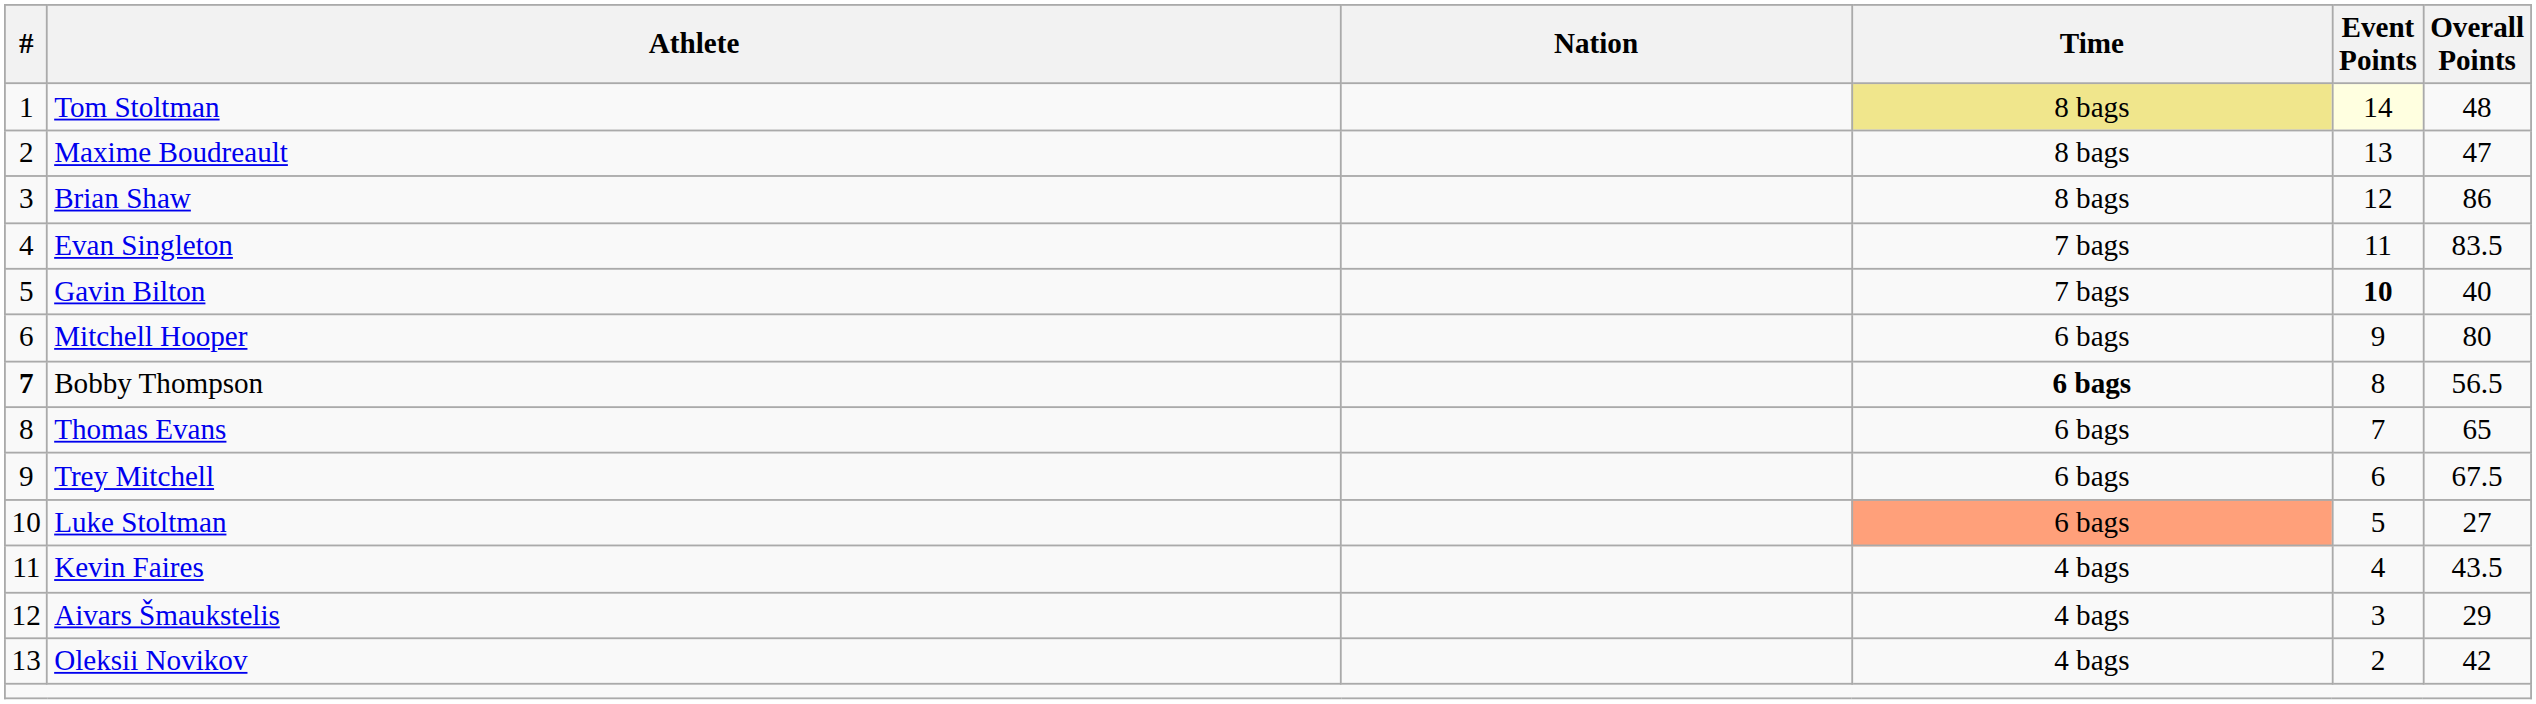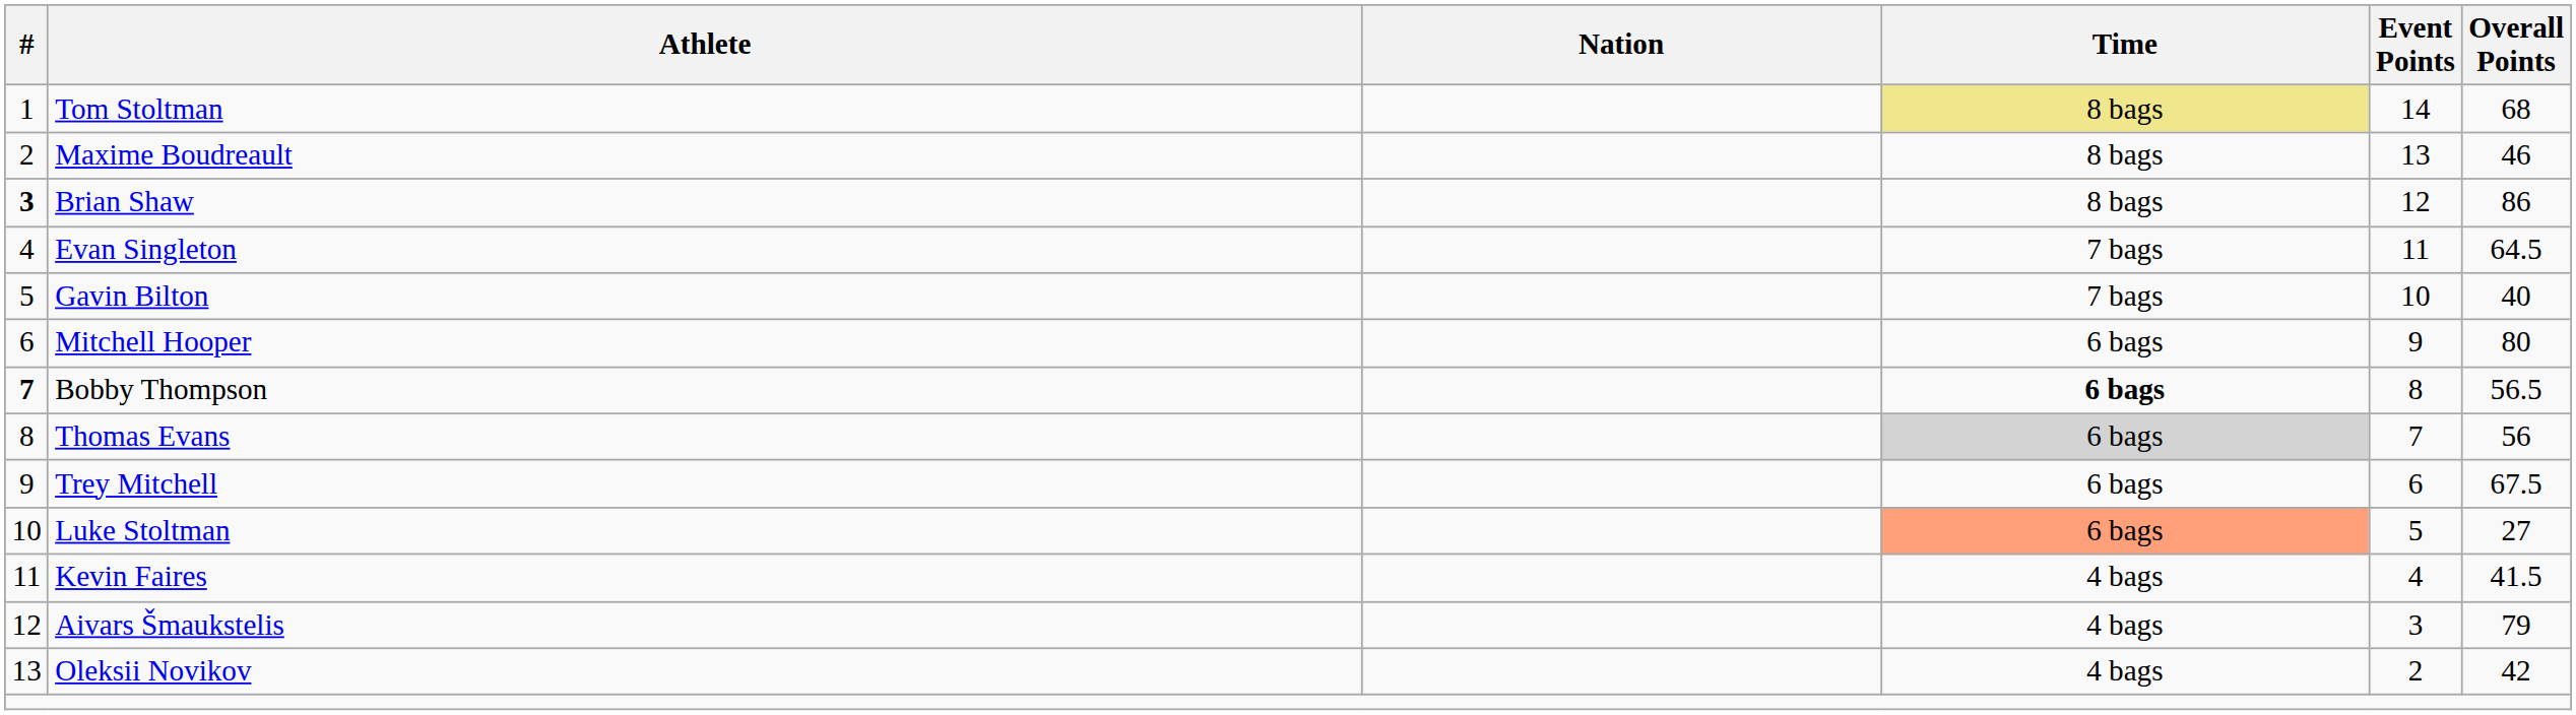 <table class="wikitable sortable" style="text-align:center;width: 70%;">
 <tr>
 <th scope="col" style="width: 10px;">#</th>
 <th scope="col">Athlete</th>
 <th scope="col">Nation</th>
 <th scope="col">Time</th>
 <th scope="col" style="width: 10px;">Event Points</th>
 <th scope="col" style="width: 10px;">Overall Points</th>
 </tr>
 <tr>
 <td>1</td>
 <td align=left><a href='#'>Tom Stoltman</a></td>
 <td align=left></td>
 <td style="background: khaki;">8 bags</td>
-<td style="background: lightyellow;">14</td>
-<td>48</td>
+<td>14</td>
+<td>68</td>
 </tr>
 <tr>
 <td>2</td>
 <td align=left><a href='#'>Maxime Boudreault</a></td>
 <td align=left></td>
 <td>8 bags</td>
 <td>13</td>
-<td>47</td>
+<td>46</td>
 </tr>
 <tr>
-<td>3</td>
+<td><strong>3</strong></td>
 <td align=left><a href='#'>Brian Shaw</a></td>
 <td align=left></td>
 <td>8 bags</td>
 <td>12</td>
 <td>86</td>
 </tr>
 <tr>
 <td>4</td>
 <td align=left><a href='#'>Evan Singleton</a></td>
 <td align=left></td>
 <td>7 bags</td>
 <td>11</td>
-<td>83.5</td>
+<td>64.5</td>
 </tr>
 <tr>
 <td>5</td>
 <td align=left><a href='#'>Gavin Bilton</a></td>
 <td align=left></td>
 <td>7 bags</td>
-<td><strong>10</strong></td>
+<td>10</td>
 <td>40</td>
 </tr>
 <tr>
 <td>6</td>
 <td align=left><a href='#'>Mitchell Hooper</a></td>
 <td align=left></td>
 <td>6 bags</td>
 <td>9</td>
 <td>80</td>
 </tr>
 <tr>
 <td><strong>7</strong></td>
 <td align=left>Bobby Thompson</td>
 <td align=left></td>
 <td><strong>6 bags</strong></td>
 <td>8</td>
 <td>56.5</td>
 </tr>
 <tr>
 <td>8</td>
 <td align=left><a href='#'>Thomas Evans</a></td>
 <td align=left></td>
-<td>6 bags</td>
+<td style="background: lightgrey;">6 bags</td>
 <td>7</td>
-<td>65</td>
+<td>56</td>
 </tr>
 <tr>
 <td>9</td>
 <td align=left><a href='#'>Trey Mitchell</a></td>
 <td align=left></td>
 <td>6 bags</td>
 <td>6</td>
 <td>67.5</td>
 </tr>
 <tr>
 <td>10</td>
 <td align=left><a href='#'>Luke Stoltman</a></td>
 <td align=left></td>
 <td style="background: lightsalmon;">6 bags</td>
 <td>5</td>
 <td>27</td>
 </tr>
 <tr>
 <td>11</td>
 <td align=left><a href='#'>Kevin Faires</a></td>
 <td align=left></td>
 <td>4 bags</td>
 <td>4</td>
-<td>43.5</td>
+<td>41.5</td>
 </tr>
 <tr>
 <td>12</td>
 <td align=left><a href='#'>Aivars Šmaukstelis</a></td>
 <td align=left></td>
 <td>4 bags</td>
 <td>3</td>
-<td>29</td>
+<td>79</td>
 </tr>
 <tr>
 <td>13</td>
 <td align=left><a href='#'>Oleksii Novikov</a></td>
 <td align=left></td>
 <td>4 bags</td>
 <td>2</td>
 <td>42</td>
 </tr>
 <tr class="sortbottom">
 <td colspan="6"></td>
 </tr>
 </table>
